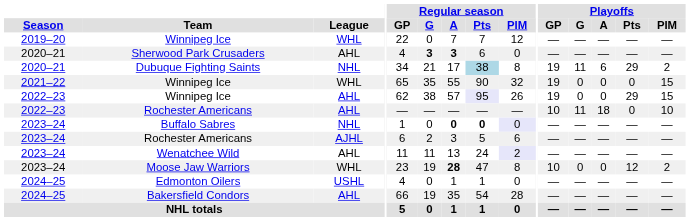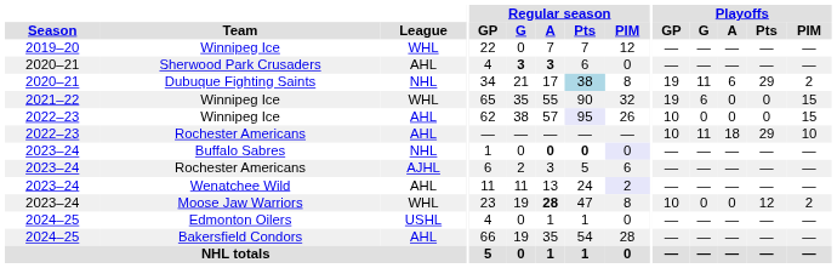 <table border="0" cellpadding="1" cellspacing="0" style="text-align:center; width:60em">
 <tr bgcolor="#e0e0e0">
 <th colspan="3" bgcolor="#ffffff"></th>
 <th rowspan="100" bgcolor="#ffffff"></th>
 <th colspan="5"><a href='#'>Regular season</a></th>
 <th rowspan="100" bgcolor="#ffffff"></th>
 <th colspan="5"><a href='#'>Playoffs</a></th>
 </tr>
 <tr bgcolor="#e0e0e0">
 <th><a href='#'>Season</a></th>
 <th>Team</th>
 <th>League</th>
 <th>GP</th>
 <th><a href='#'>G</a></th>
 <th><a href='#'>A</a></th>
 <th><a href='#'>Pts</a></th>
 <th><a href='#'>PIM</a></th>
 <th>GP</th>
 <th>G</th>
 <th>A</th>
 <th>Pts</th>
 <th>PIM</th>
 </tr>
 <tr>
 <td><a href='#'>2019–20</a></td>
 <td><a href='#'>Winnipeg Ice</a></td>
 <td><a href='#'>WHL</a></td>
 <td>22</td>
 <td>0</td>
 <td>7</td>
 <td>7</td>
 <td>12</td>
 <td>—</td>
 <td>—</td>
 <td>—</td>
 <td>—</td>
 <td>—</td>
 </tr>
 <tr bgcolor="#f0f0f0">
 <td>2020–21</td>
 <td><a href='#'>Sherwood Park Crusaders</a></td>
 <td>AHL</td>
 <td>4</td>
 <td><strong>3</strong></td>
 <td><strong>3</strong></td>
 <td>6</td>
 <td>0</td>
 <td>—</td>
 <td>—</td>
 <td>—</td>
 <td>—</td>
 <td>—</td>
 </tr>
 <tr>
 <td><a href='#'>2020–21</a></td>
 <td><a href='#'>Dubuque Fighting Saints</a></td>
 <td><a href='#'>NHL</a></td>
 <td>34</td>
 <td>21</td>
 <td>17</td>
 <td style="background: lightblue;">38</td>
 <td>8</td>
 <td>19</td>
 <td>11</td>
 <td>6</td>
 <td>29</td>
 <td>2</td>
 </tr>
 <tr bgcolor="#f0f0f0">
 <td><a href='#'>2021–22</a></td>
 <td>Winnipeg Ice</td>
 <td>WHL</td>
 <td>65</td>
 <td>35</td>
 <td>55</td>
 <td>90</td>
 <td>32</td>
 <td>19</td>
-<td>0</td>
+<td>6</td>
 <td>0</td>
 <td>0</td>
 <td>15</td>
 </tr>
 <tr>
 <td><a href='#'>2022–23</a></td>
 <td>Winnipeg Ice</td>
 <td><a href='#'>AHL</a></td>
 <td>62</td>
 <td>38</td>
 <td>57</td>
 <td style="background: lavender;">95</td>
 <td>26</td>
-<td>19</td>
+<td>10</td>
 <td>0</td>
 <td>0</td>
-<td>29</td>
+<td>0</td>
 <td>15</td>
 </tr>
 <tr bgcolor="#f0f0f0">
 <td><a href='#'>2022–23</a></td>
 <td><a href='#'>Rochester Americans</a></td>
 <td><a href='#'>AHL</a></td>
 <td>—</td>
 <td>—</td>
 <td>—</td>
 <td>—</td>
 <td>—</td>
 <td>10</td>
 <td>11</td>
 <td>18</td>
-<td>0</td>
+<td>29</td>
 <td>10</td>
 </tr>
 <tr>
 <td><a href='#'>2023–24</a></td>
 <td><a href='#'>Buffalo Sabres</a></td>
 <td><a href='#'>NHL</a></td>
 <td>1</td>
 <td>0</td>
 <td><strong>0</strong></td>
 <td><strong>0</strong></td>
 <td style="background: lavender;">0</td>
 <td>—</td>
 <td>—</td>
 <td>—</td>
 <td>—</td>
 <td>—</td>
 </tr>
 <tr bgcolor="#f0f0f0">
 <td><a href='#'>2023–24</a></td>
 <td>Rochester Americans</td>
 <td><a href='#'>AJHL</a></td>
 <td>6</td>
 <td>2</td>
 <td>3</td>
 <td>5</td>
 <td>6</td>
 <td>—</td>
 <td>—</td>
 <td>—</td>
 <td>—</td>
 <td>—</td>
 </tr>
 <tr>
 <td><a href='#'>2023–24</a></td>
 <td><a href='#'>Wenatchee Wild</a></td>
 <td>AHL</td>
 <td>11</td>
 <td>11</td>
 <td>13</td>
 <td>24</td>
 <td style="background: lavender;">2</td>
 <td>—</td>
 <td>—</td>
 <td>—</td>
 <td>—</td>
 <td>—</td>
 </tr>
 <tr bgcolor="#f0f0f0">
 <td>2023–24</td>
 <td><a href='#'>Moose Jaw Warriors</a></td>
 <td>WHL</td>
 <td>23</td>
 <td>19</td>
 <td><strong>28</strong></td>
 <td>47</td>
 <td>8</td>
 <td>10</td>
 <td>0</td>
 <td>0</td>
 <td>12</td>
 <td>2</td>
 </tr>
 <tr>
 <td><a href='#'>2024–25</a></td>
 <td><a href='#'>Edmonton Oilers</a></td>
 <td><a href='#'>USHL</a></td>
 <td>4</td>
 <td>0</td>
 <td>1</td>
 <td>1</td>
 <td>0</td>
 <td>—</td>
 <td>—</td>
 <td>—</td>
 <td>—</td>
 <td>—</td>
 </tr>
 <tr bgcolor="#f0f0f0">
 <td><a href='#'>2024–25</a></td>
 <td><a href='#'>Bakersfield Condors</a></td>
 <td><a href='#'>AHL</a></td>
 <td>66</td>
 <td>19</td>
 <td>35</td>
 <td>54</td>
 <td>28</td>
 <td>—</td>
 <td>—</td>
 <td>—</td>
 <td>—</td>
 <td>—</td>
 </tr>
 <tr>
 </tr>
 <tr bgcolor="#e0e0e0">
 <th colspan="3">NHL totals</th>
 <th>5</th>
 <th>0</th>
 <th>1</th>
 <th>1</th>
 <th>0</th>
 <th>—</th>
 <th>—</th>
 <th>—</th>
 <th>—</th>
 <th>—</th>
 </tr>
 </table>
